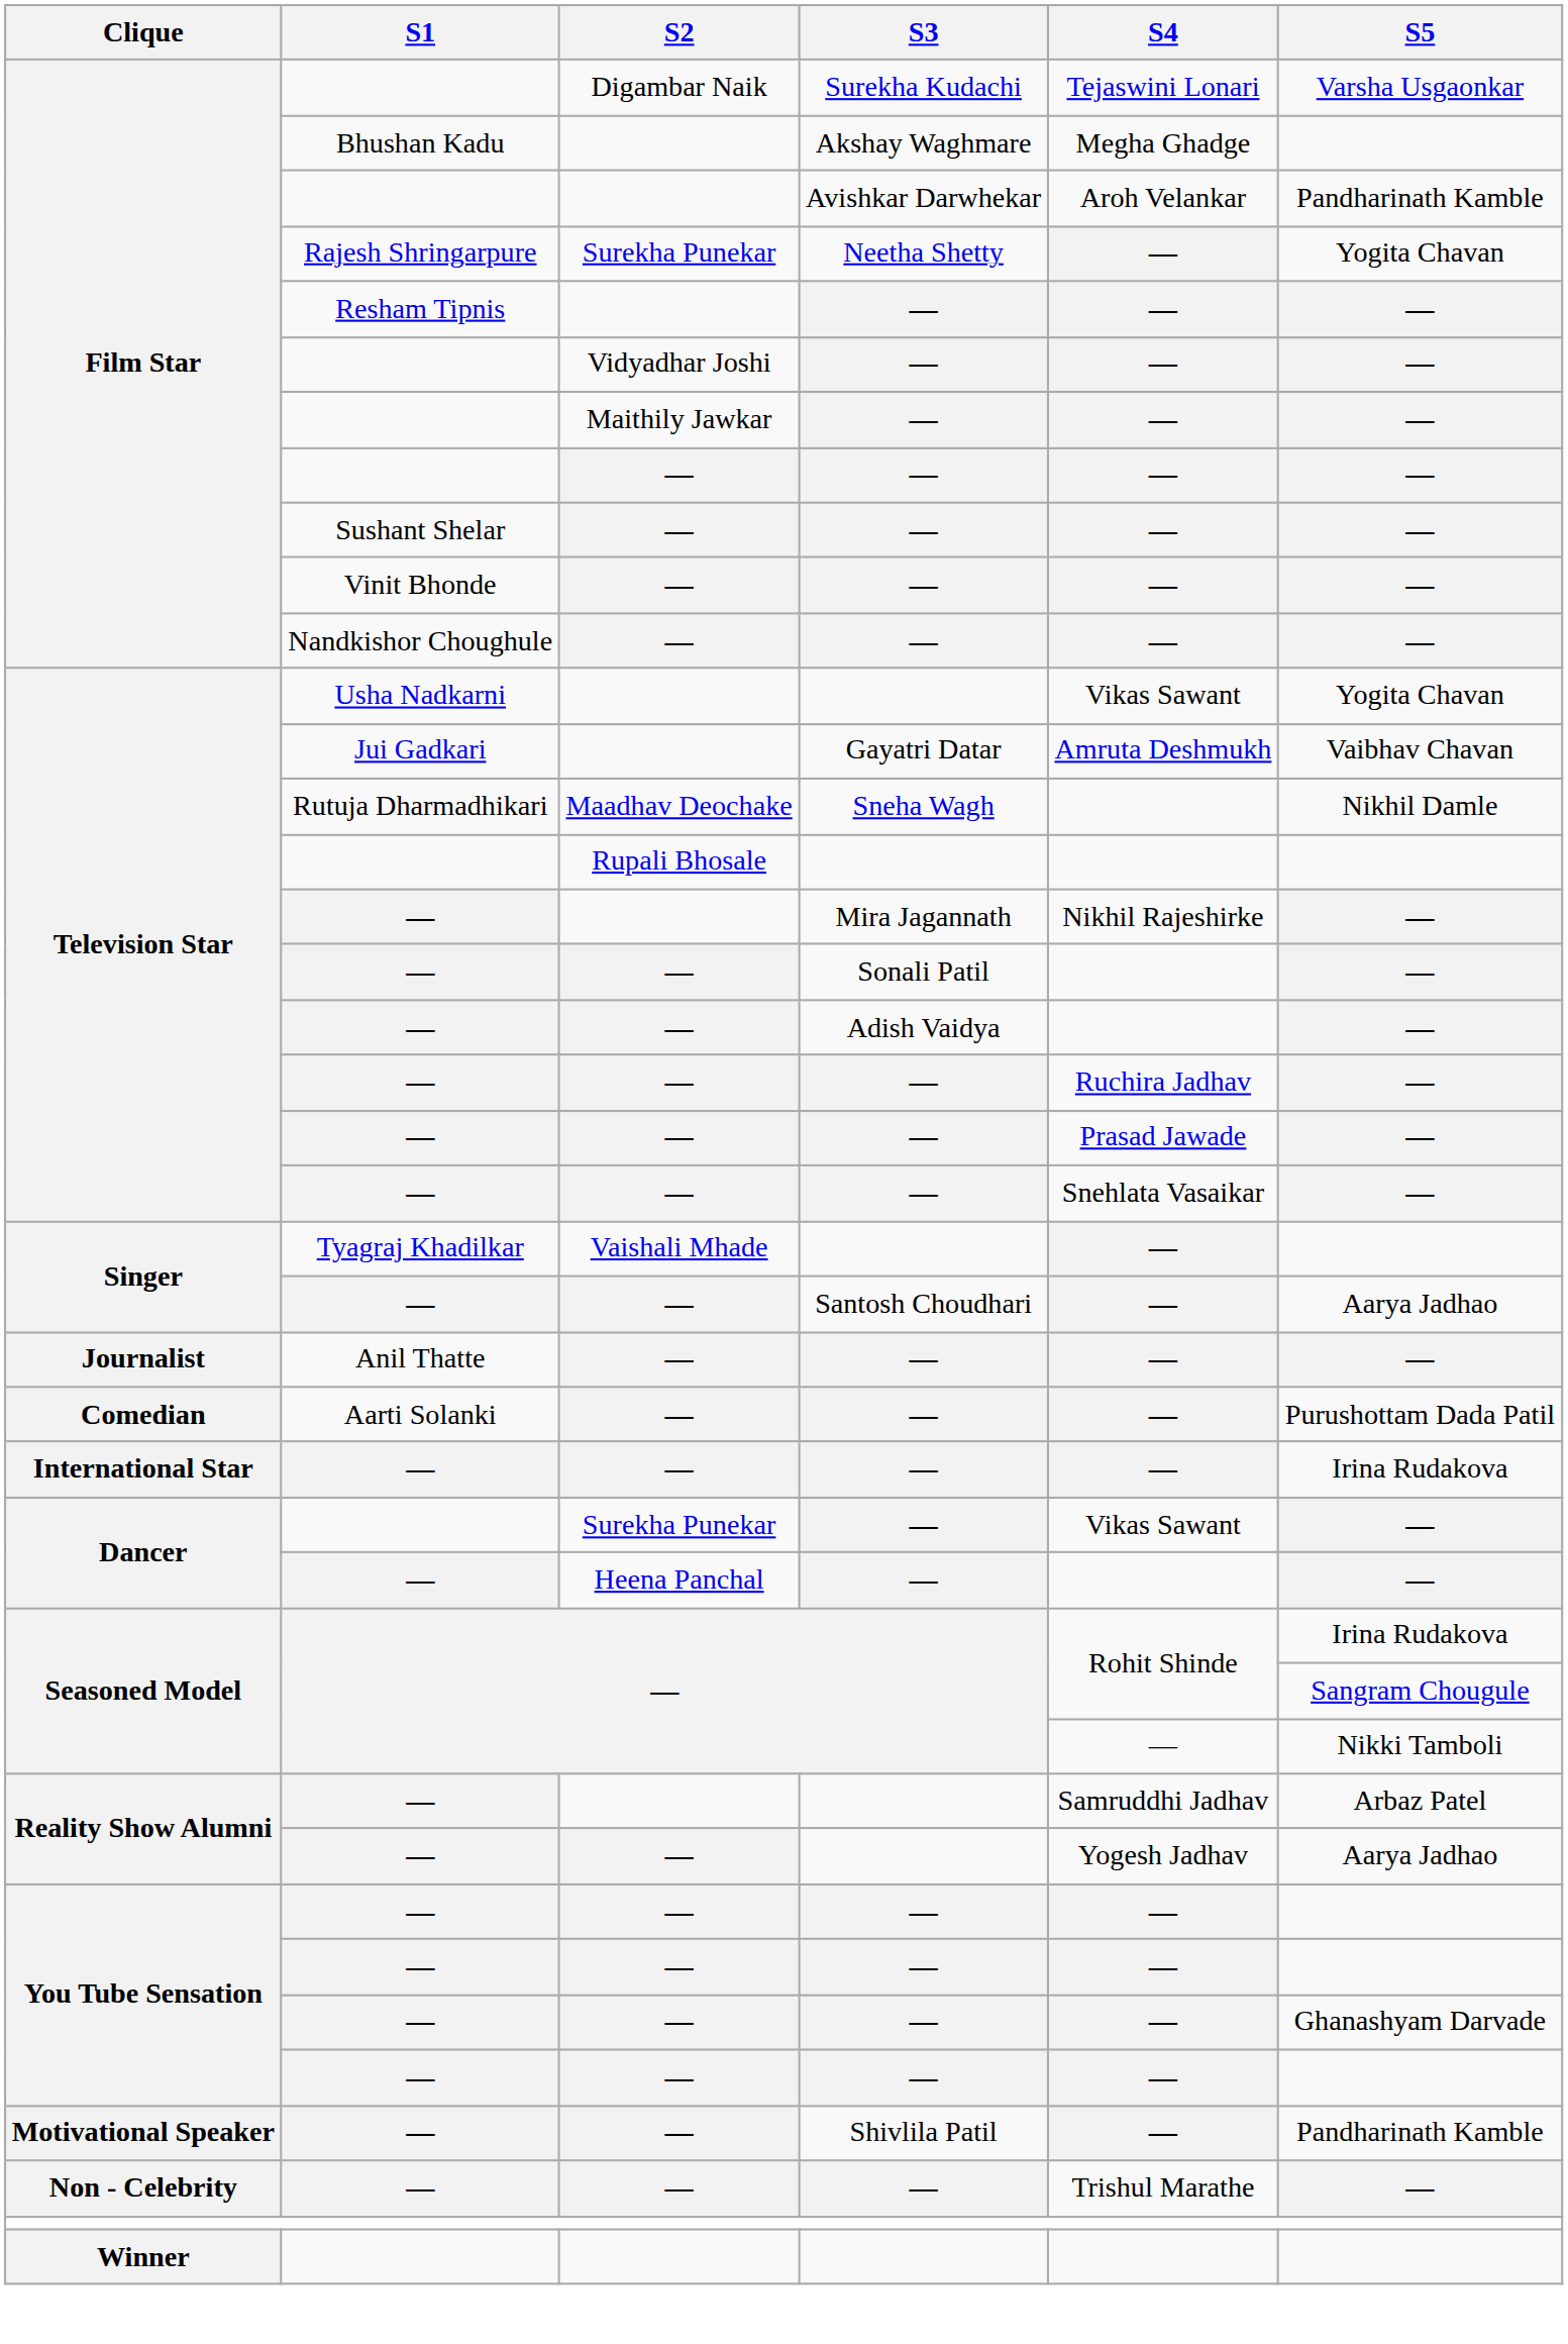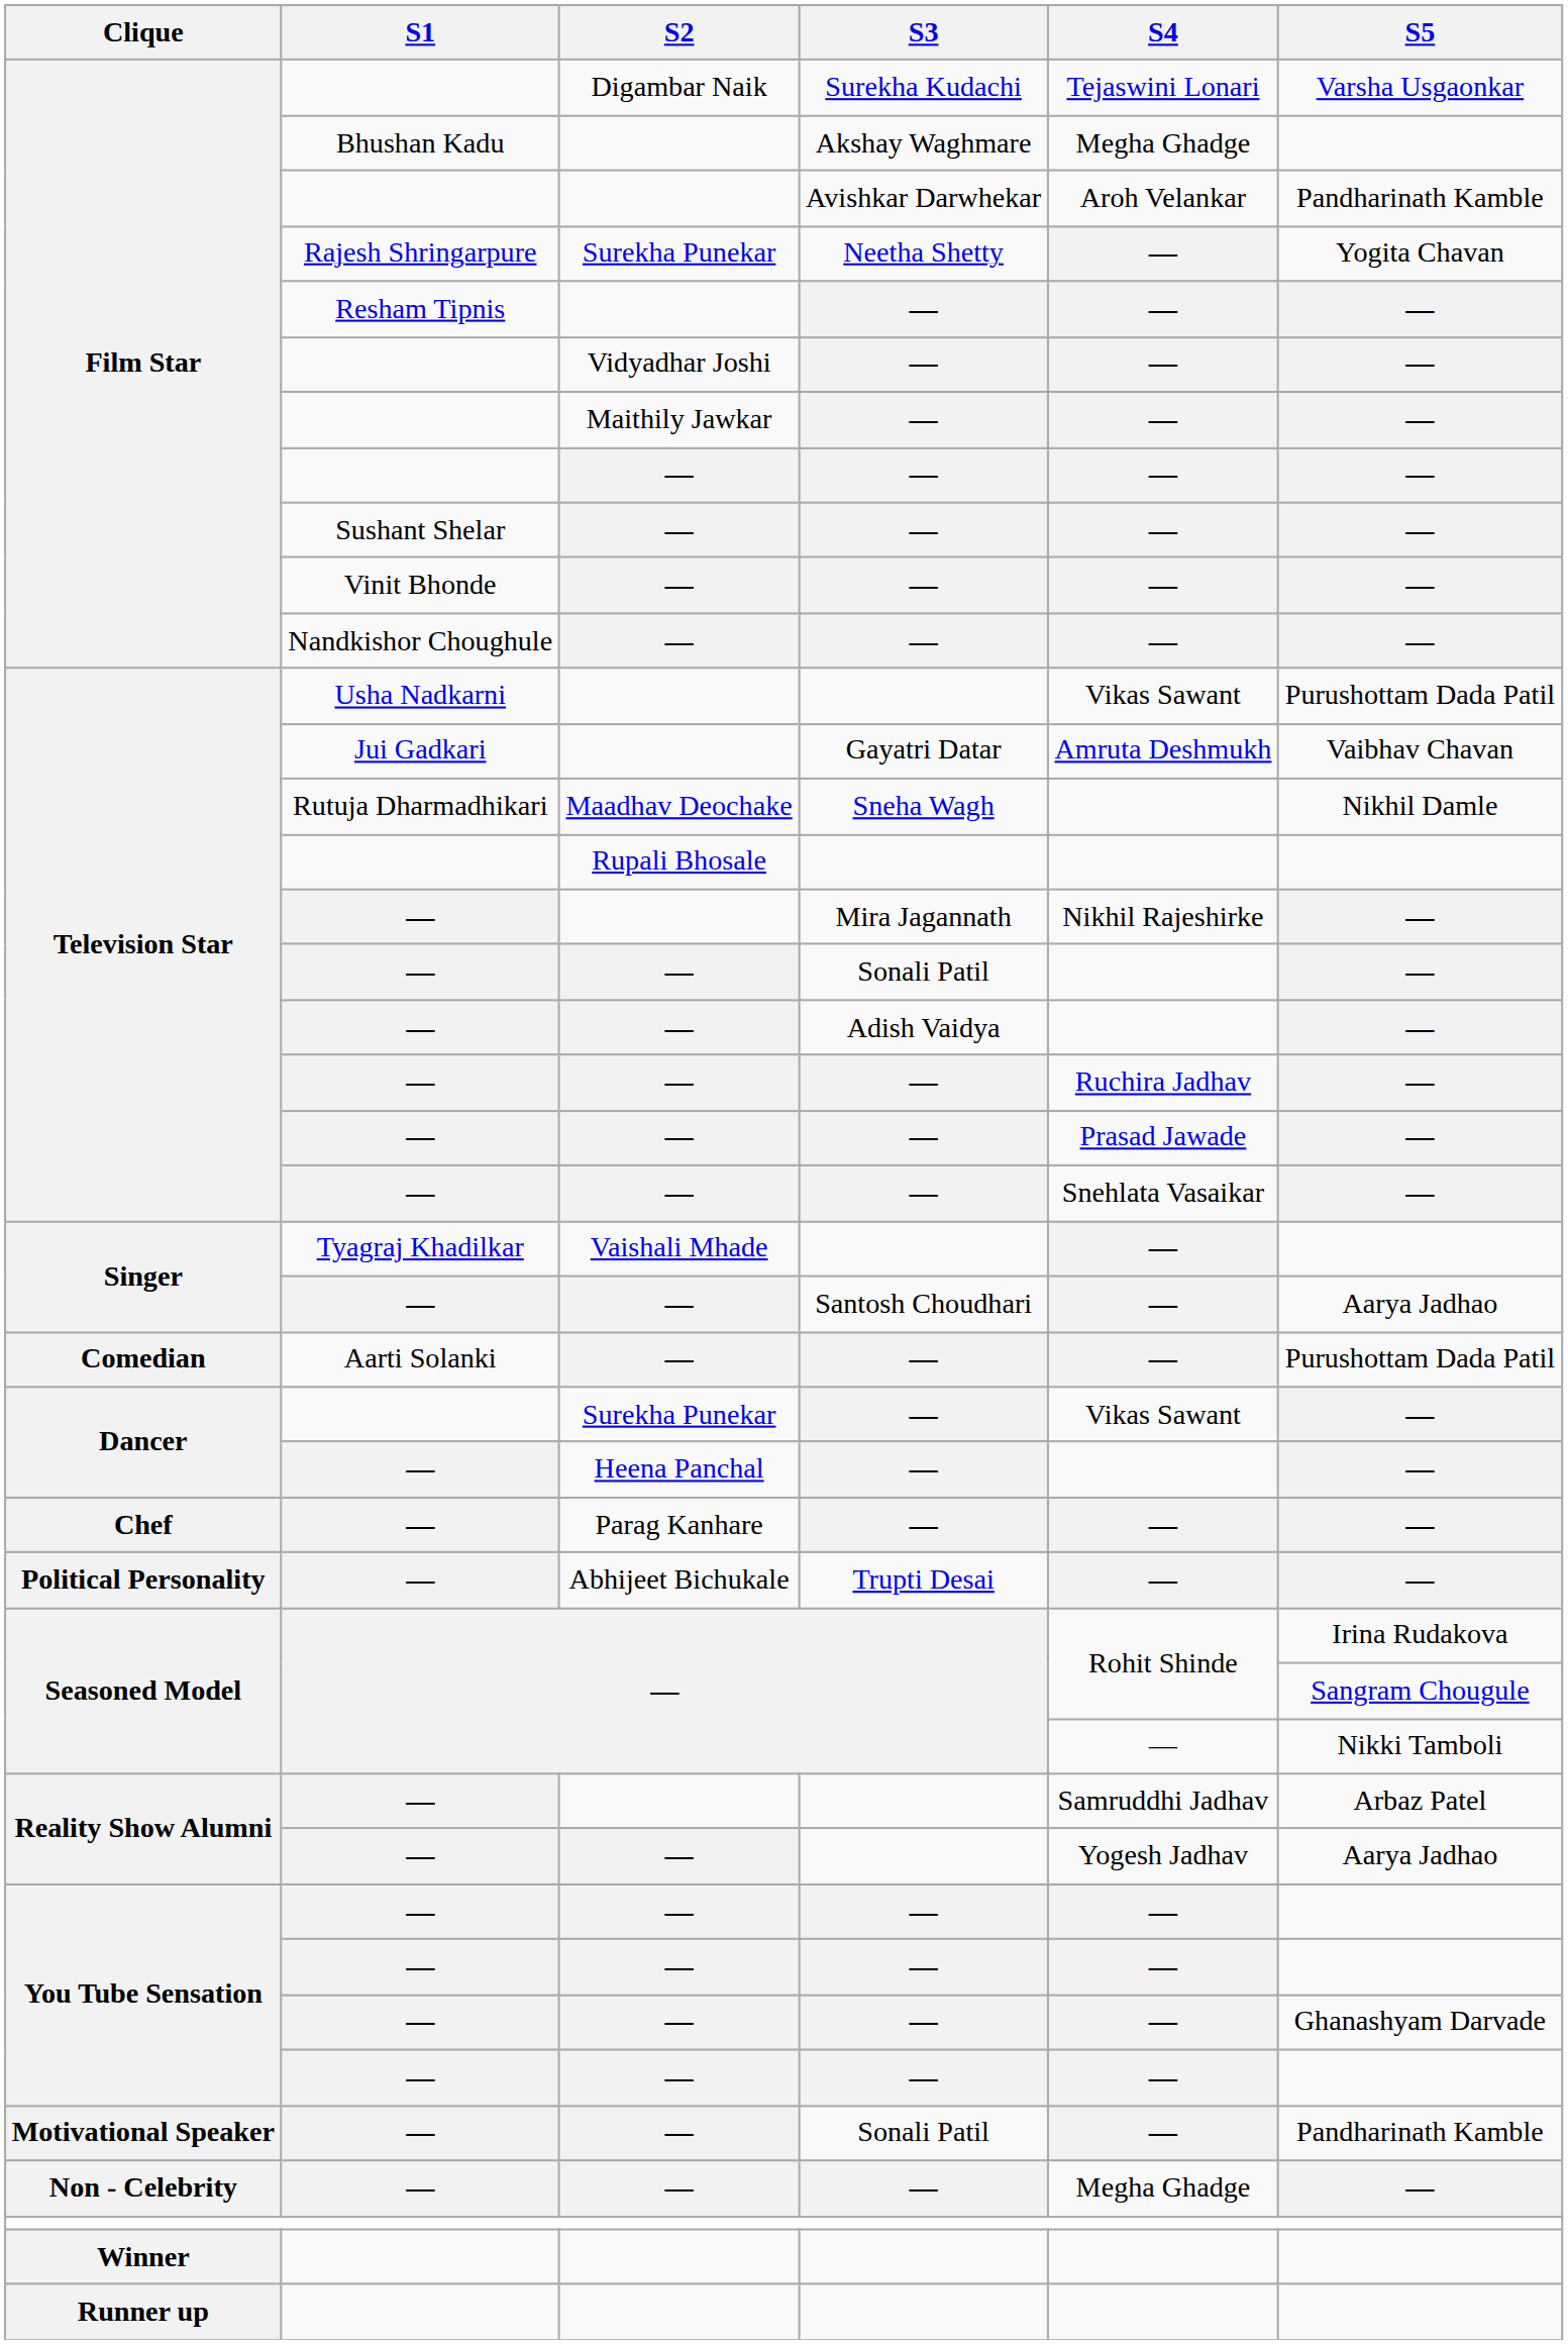 <table class="wikitable sortable" style="text-align:center; font-size:85%; line-height:20px; width:auto;">
 <tr bgcolor="#CCCCCC" align="center">
 <th>Clique</th>
 <th><a href='#'>S1</a></th>
 <th><a href='#'>S2</a></th>
 <th><a href='#'>S3</a></th>
 <th><a href='#'>S4</a></th>
 <th><a href='#'>S5</a></th>
 </tr>
 <tr>
 <th rowspan="11">Film Star</th>
 <td></td>
 <td>Digambar Naik</td>
 <td><a href='#'>Surekha Kudachi</a></td>
 <td><a href='#'>Tejaswini Lonari</a></td>
 <td><a href='#'>Varsha Usgaonkar</a></td>
 </tr>
 <tr>
 <td>Bhushan Kadu</td>
 <td></td>
 <td>Akshay Waghmare</td>
 <td>Megha Ghadge</td>
 <td></td>
 </tr>
 <tr>
 <td></td>
 <td></td>
 <td>Avishkar Darwhekar</td>
 <td>Aroh Velankar</td>
 <td>Pandharinath Kamble</td>
 </tr>
 <tr>
 <td><a href='#'>Rajesh Shringarpure</a></td>
 <td><a href='#'>Surekha Punekar</a></td>
 <td><a href='#'>Neetha Shetty</a></td>
 <th>—</th>
 <td>Yogita Chavan</td>
 </tr>
 <tr>
 <td><a href='#'>Resham Tipnis</a></td>
 <td></td>
 <th>—</th>
 <th>—</th>
 <th>—</th>
 </tr>
 <tr>
 <td></td>
 <td>Vidyadhar Joshi</td>
 <th>—</th>
 <th>—</th>
 <th>—</th>
 </tr>
 <tr>
 <td></td>
 <td>Maithily Jawkar</td>
 <th>—</th>
 <th>—</th>
 <th>—</th>
 </tr>
 <tr>
 <td></td>
 <th>—</th>
 <th>—</th>
 <th>—</th>
 <th>—</th>
 </tr>
 <tr>
 <td>Sushant Shelar</td>
 <th>—</th>
 <th>—</th>
 <th>—</th>
 <th>—</th>
 </tr>
 <tr>
 <td>Vinit Bhonde</td>
 <th>—</th>
 <th>—</th>
 <th>—</th>
 <th>—</th>
 </tr>
 <tr>
 <td>Nandkishor Choughule</td>
 <th>—</th>
 <th>—</th>
 <th>—</th>
 <th>—</th>
 </tr>
 <tr>
 <th rowspan="10">Television Star</th>
 <td><a href='#'>Usha Nadkarni</a></td>
 <td></td>
 <td></td>
 <td>Vikas Sawant</td>
-<td>Yogita Chavan</td>
+<td>Purushottam Dada Patil</td>
 </tr>
 <tr>
 <td><a href='#'>Jui Gadkari</a></td>
 <td></td>
 <td>Gayatri Datar</td>
 <td><a href='#'>Amruta Deshmukh</a></td>
 <td>Vaibhav Chavan</td>
 </tr>
 <tr>
 <td>Rutuja Dharmadhikari</td>
 <td><a href='#'>Maadhav Deochake</a></td>
 <td><a href='#'>Sneha Wagh</a></td>
 <td></td>
 <td>Nikhil Damle</td>
 </tr>
 <tr>
 <td></td>
 <td><a href='#'>Rupali Bhosale</a></td>
 <td></td>
 <td></td>
 <td></td>
 </tr>
 <tr>
 <th>—</th>
 <td></td>
 <td>Mira Jagannath</td>
 <td>Nikhil Rajeshirke</td>
 <th>—</th>
 </tr>
 <tr>
 <th>—</th>
 <th>—</th>
 <td>Sonali Patil</td>
 <td></td>
 <th>—</th>
 </tr>
 <tr>
 <th>—</th>
 <th>—</th>
 <td>Adish Vaidya</td>
 <td></td>
 <th>—</th>
 </tr>
 <tr>
 <th>—</th>
 <th>—</th>
 <th>—</th>
 <td><a href='#'>Ruchira Jadhav</a></td>
 <th>—</th>
 </tr>
 <tr>
 <th>—</th>
 <th>—</th>
 <th>—</th>
 <td><a href='#'>Prasad Jawade</a></td>
 <th>—</th>
 </tr>
 <tr>
 <th>—</th>
 <th>—</th>
 <th>—</th>
 <td>Snehlata Vasaikar</td>
 <th>—</th>
 </tr>
 <tr>
 <th rowspan="2">Singer</th>
 <td><a href='#'>Tyagraj Khadilkar</a></td>
 <td><a href='#'>Vaishali Mhade</a></td>
 <td></td>
 <th>—</th>
 <td></td>
 </tr>
 <tr>
 <th>—</th>
 <th>—</th>
 <td>Santosh Choudhari</td>
 <th>—</th>
 <td>Aarya Jadhao</td>
 </tr>
 <tr>
-<th>Journalist</th>
-<td>Anil Thatte</td>
-<th>—</th>
-<th>—</th>
-<th>—</th>
-<th>—</th>
-</tr>
-<tr>
 <th>Comedian</th>
 <td>Aarti Solanki</td>
 <th>—</th>
 <th>—</th>
 <th>—</th>
 <td>Purushottam Dada Patil</td>
-</tr>
-<tr>
-<th>International Star</th>
-<th>—</th>
-<th>—</th>
-<th>—</th>
-<th>—</th>
-<td>Irina Rudakova</td>
 </tr>
 <tr>
 <th rowspan="2">Dancer</th>
 <td></td>
 <td><a href='#'>Surekha Punekar</a></td>
 <th>—</th>
 <td>Vikas Sawant</td>
 <th>—</th>
 </tr>
 <tr>
 <th>—</th>
 <td><a href='#'>Heena Panchal</a></td>
 <th>—</th>
 <td></td>
+<th>—</th>
+</tr>
+<tr>
+<th>Chef</th>
+<th>—</th>
+<td>Parag Kanhare</td>
+<th>—</th>
+<th>—</th>
+<th>—</th>
+</tr>
+<tr>
+<th>Political Personality</th>
+<th>—</th>
+<td>Abhijeet Bichukale</td>
+<td><a href='#'>Trupti Desai</a></td>
+<th>—</th>
 <th>—</th>
 </tr>
 <tr>
 <th rowspan="3">Seasoned Model</th>
 <th colspan="3" rowspan="3">—</th>
 <td rowspan="2">Rohit Shinde</td>
 <td>Irina Rudakova</td>
 </tr>
 <tr>
 <td><a href='#'>Sangram Chougule</a></td>
 </tr>
 <tr>
 <td>—</td>
 <td>Nikki Tamboli</td>
 </tr>
 <tr>
 <th rowspan="2">Reality Show Alumni</th>
 <th>—</th>
 <td></td>
 <td></td>
 <td>Samruddhi Jadhav</td>
 <td>Arbaz Patel</td>
 </tr>
 <tr>
 <th>—</th>
 <th>—</th>
 <td></td>
 <td>Yogesh Jadhav</td>
 <td>Aarya Jadhao</td>
 </tr>
 <tr>
 <th rowspan="4">You Tube Sensation</th>
 <th>—</th>
 <th>—</th>
 <th>—</th>
 <th>—</th>
 <td></td>
 </tr>
 <tr>
 <th>—</th>
 <th>—</th>
 <th>—</th>
 <th>—</th>
 <td></td>
 </tr>
 <tr>
 <th>—</th>
 <th>—</th>
 <th>—</th>
 <th>—</th>
 <td>Ghanashyam Darvade</td>
 </tr>
 <tr>
 <th>—</th>
 <th>—</th>
 <th>—</th>
 <th>—</th>
 <td></td>
 </tr>
 <tr>
 <th>Motivational Speaker</th>
 <th>—</th>
 <th>—</th>
-<td>Shivlila Patil</td>
+<td>Sonali Patil</td>
 <th>—</th>
 <td>Pandharinath Kamble</td>
 </tr>
 <tr>
 <th>Non - Celebrity</th>
 <th>—</th>
 <th>—</th>
 <th>—</th>
-<td>Trishul Marathe</td>
+<td>Megha Ghadge</td>
 <th>—</th>
 </tr>
 <tr>
 <td colspan="6" bgcolor="#FFFFFF"></td>
 </tr>
 <tr>
 <th bgcolor="#CCCCCC">Winner</th>
 <td></td>
 <td></td>
 <td></td>
 <td></td>
 <td></td>
 </tr>
+<tr>
+<th bgcolor="#CCCCCC">Runner up</th>
+<td></td>
+<td></td>
+<td></td>
+<td></td>
+<td></td>
+</tr>
 </table>
